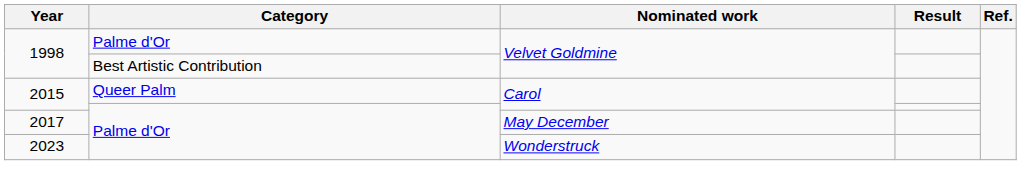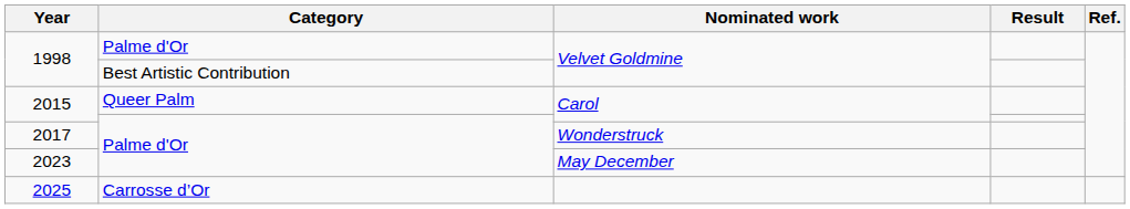 <table class=wikitable>
 <tr>
 <th scope="col" style="width:5em;">Year</th>
 <th scope="col" style="width:26em;">Category</th>
 <th scope="col" style="width:25em;">Nominated work</th>
 <th scope="col" style="width:5em;">Result</th>
 <th>Ref.</th>
 </tr>
 <tr>
 <td style="text-align:center;", rowspan=2>1998</td>
 <td><a href='#'>Palme d'Or</a></td>
 <td rowspan=2><em><a href='#'>Velvet Goldmine</a></em></td>
 <td></td>
 </tr>
 <tr>
 <td>Best Artistic Contribution</td>
 <td></td>
 </tr>
 <tr>
 <td style="text-align:center;", rowspan=2>2015</td>
 <td><a href='#'>Queer Palm</a></td>
 <td rowspan=2><em><a href='#'>Carol</a></em></td>
 <td></td>
 </tr>
 <tr>
 <td rowspan=3><a href='#'>Palme d'Or</a></td>
 <td></td>
 </tr>
 <tr>
 <td style="text-align:center;">2017</td>
+<td><em><a href='#'>Wonderstruck</a></em></td>
+<td></td>
+</tr>
+<tr>
+<td style="text-align:center;">2023</td>
 <td><em><a href='#'>May December</a></em></td>
 <td></td>
 </tr>
 <tr>
-<td style="text-align:center;">2023</td>
-<td><em><a href='#'>Wonderstruck</a></em></td>
+<td style="text-align:center;"><a href='#'>2025</a></td>
+<td><a href='#'>Carrosse d’Or</a></td>
+<td></td>
+<td></td>
 <td></td>
 </tr>
 </table>
